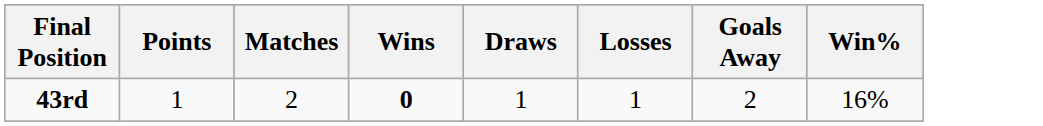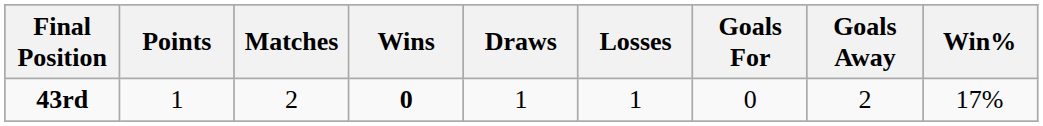 <table class="wikitable" style="font-size: 95%; text-align: center;">
 <tr>
 <th width=60>Final Position</th>
 <th width=60>Points</th>
 <th width=60>Matches</th>
 <th width=60>Wins</th>
 <th width=60>Draws</th>
 <th width=60>Losses</th>
+<th width=60>Goals For</th>
 <th width=60>Goals Away</th>
 <th width=60>Win%</th>
 </tr>
 <tr>
 <td><strong>43rd</strong></td>
 <td>1</td>
 <td>2</td>
 <td><strong>0</strong></td>
 <td>1</td>
 <td>1</td>
+<td>0</td>
 <td>2</td>
-<td>16%</td>
+<td>17%</td>
 </tr>
 </table>
